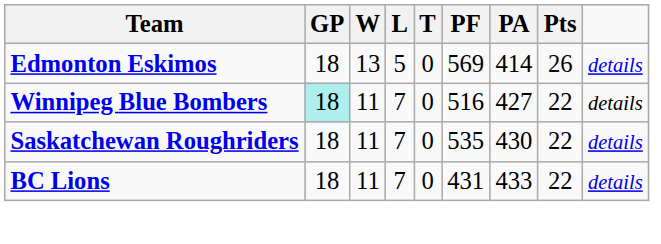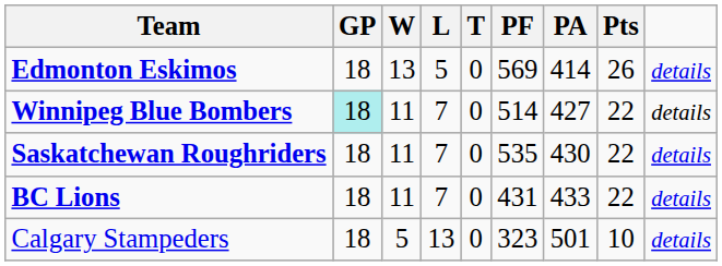 <table class="wikitable" border="1">
 <tr>
 <th>Team</th>
 <th>GP</th>
 <th>W</th>
 <th>L</th>
 <th>T</th>
 <th>PF</th>
 <th>PA</th>
 <th>Pts</th>
 </tr>
 <tr align="center">
 <td align="left"><strong><a href='#'>Edmonton Eskimos</a></strong></td>
 <td>18</td>
 <td>13</td>
 <td>5</td>
 <td>0</td>
 <td>569</td>
 <td>414</td>
 <td>26</td>
 <td><small><em><a href='#'>details</a></em></small></td>
 </tr>
 <tr align="center">
 <td align="left"><strong><a href='#'>Winnipeg Blue Bombers</a></strong></td>
 <td style="background: paleturquoise;">18</td>
 <td>11</td>
 <td>7</td>
 <td>0</td>
-<td>516</td>
+<td>514</td>
 <td>427</td>
 <td>22</td>
 <td><small><em>details</em></small></td>
 </tr>
 <tr align="center">
 <td align="left"><strong><a href='#'>Saskatchewan Roughriders</a></strong></td>
 <td>18</td>
 <td>11</td>
 <td>7</td>
 <td>0</td>
 <td>535</td>
 <td>430</td>
 <td>22</td>
 <td><small><em><a href='#'>details</a></em></small></td>
 </tr>
 <tr align="center">
 <td align="left"><strong><a href='#'>BC Lions</a></strong></td>
 <td>18</td>
 <td>11</td>
 <td>7</td>
 <td>0</td>
 <td>431</td>
 <td>433</td>
 <td>22</td>
 <td><small><em><a href='#'>details</a></em></small></td>
 </tr>
+<tr align="center">
+<td align="left"><a href='#'>Calgary Stampeders</a></td>
+<td>18</td>
+<td>5</td>
+<td>13</td>
+<td>0</td>
+<td>323</td>
+<td>501</td>
+<td>10</td>
+<td><small><em><a href='#'>details</a></em></small></td>
+</tr>
 </table>
